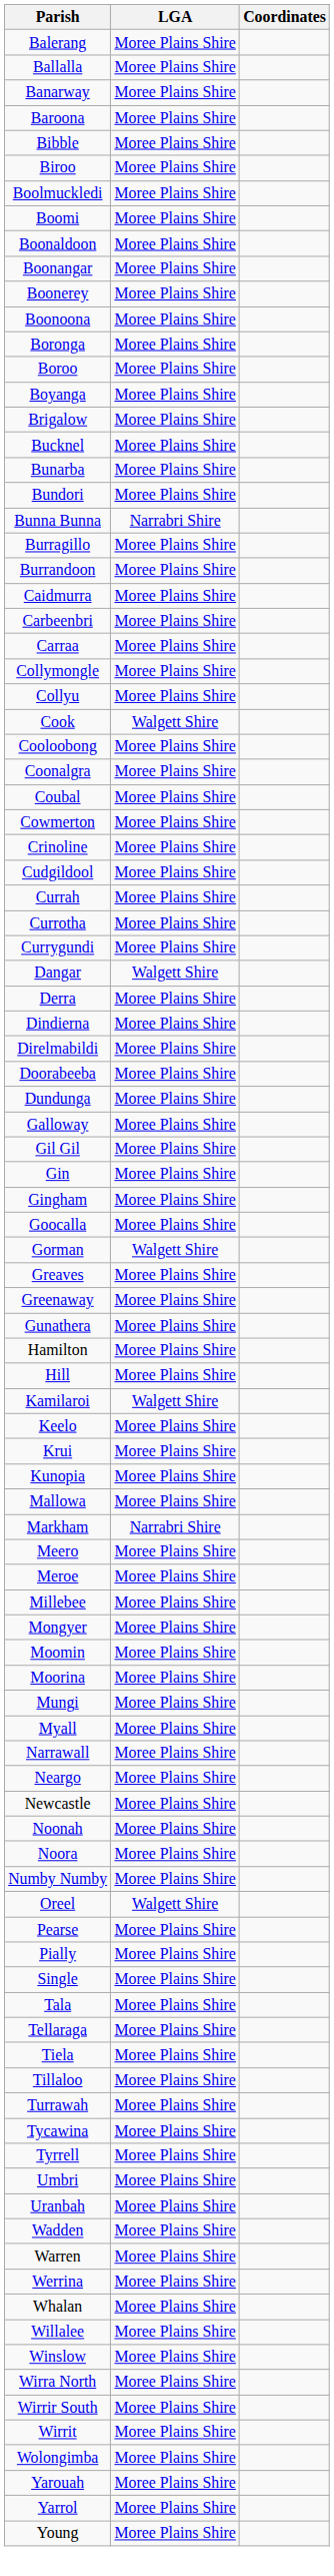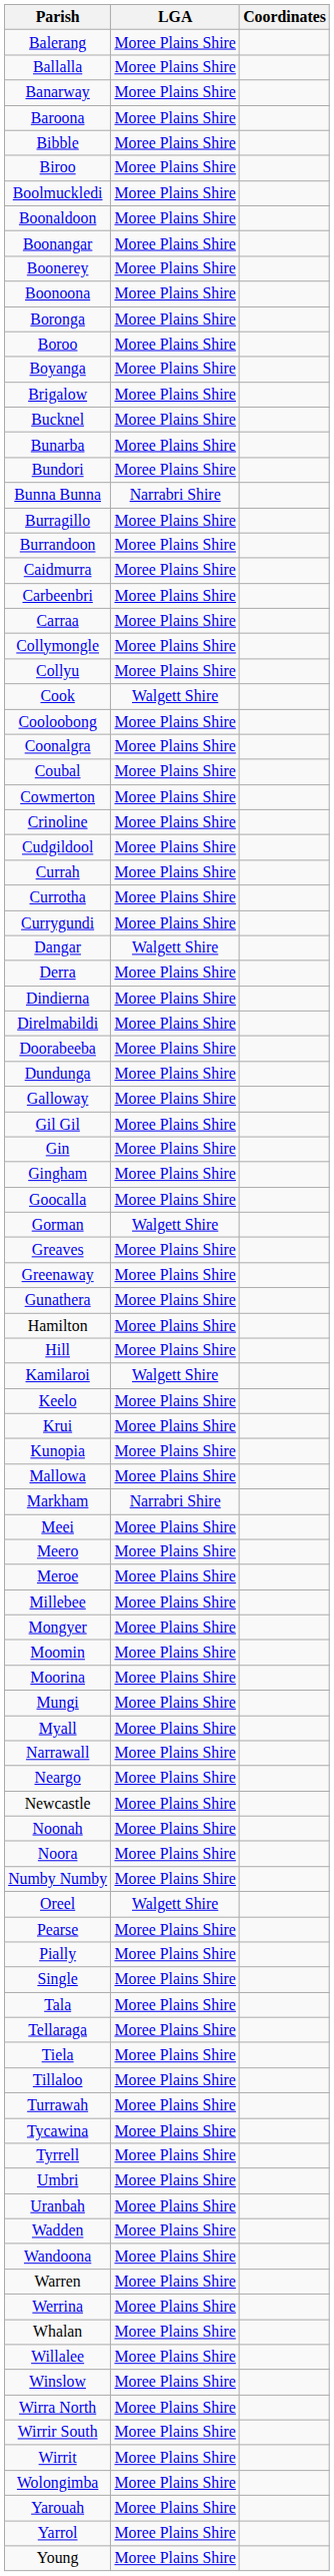 <table class="wikitable" style="text-align:center">
 <tr>
 <th>Parish</th>
 <th>LGA</th>
 <th>Coordinates</th>
 </tr>
 <tr>
 <td><a href='#'>Balerang</a></td>
 <td><a href='#'>Moree Plains Shire</a></td>
 <td></td>
 </tr>
 <tr>
 <td><a href='#'>Ballalla</a></td>
 <td><a href='#'>Moree Plains Shire</a></td>
 <td></td>
 </tr>
 <tr>
 <td><a href='#'>Banarway</a></td>
 <td><a href='#'>Moree Plains Shire</a></td>
 <td></td>
 </tr>
 <tr>
 <td><a href='#'>Baroona</a></td>
 <td><a href='#'>Moree Plains Shire</a></td>
 <td></td>
 </tr>
 <tr>
 <td><a href='#'>Bibble</a></td>
 <td><a href='#'>Moree Plains Shire</a></td>
 <td></td>
 </tr>
 <tr>
 <td><a href='#'>Biroo</a></td>
 <td><a href='#'>Moree Plains Shire</a></td>
 <td></td>
 </tr>
 <tr>
 <td><a href='#'>Boolmuckledi</a></td>
-<td><a href='#'>Moree Plains Shire</a></td>
-<td></td>
-</tr>
-<tr>
-<td><a href='#'>Boomi</a></td>
 <td><a href='#'>Moree Plains Shire</a></td>
 <td></td>
 </tr>
 <tr>
 <td><a href='#'>Boonaldoon</a></td>
 <td><a href='#'>Moree Plains Shire</a></td>
 <td></td>
 </tr>
 <tr>
 <td><a href='#'>Boonangar</a></td>
 <td><a href='#'>Moree Plains Shire</a></td>
 <td></td>
 </tr>
 <tr>
 <td><a href='#'>Boonerey</a></td>
 <td><a href='#'>Moree Plains Shire</a></td>
 <td></td>
 </tr>
 <tr>
 <td><a href='#'>Boonoona</a></td>
 <td><a href='#'>Moree Plains Shire</a></td>
 <td></td>
 </tr>
 <tr>
 <td><a href='#'>Boronga</a></td>
 <td><a href='#'>Moree Plains Shire</a></td>
 <td></td>
 </tr>
 <tr>
 <td><a href='#'>Boroo</a></td>
 <td><a href='#'>Moree Plains Shire</a></td>
 <td></td>
 </tr>
 <tr>
 <td><a href='#'>Boyanga</a></td>
 <td><a href='#'>Moree Plains Shire</a></td>
 <td></td>
 </tr>
 <tr>
 <td><a href='#'>Brigalow</a></td>
 <td><a href='#'>Moree Plains Shire</a></td>
 <td></td>
 </tr>
 <tr>
 <td><a href='#'>Bucknel</a></td>
 <td><a href='#'>Moree Plains Shire</a></td>
 <td></td>
 </tr>
 <tr>
 <td><a href='#'>Bunarba</a></td>
 <td><a href='#'>Moree Plains Shire</a></td>
 <td></td>
 </tr>
 <tr>
 <td><a href='#'>Bundori</a></td>
 <td><a href='#'>Moree Plains Shire</a></td>
 <td></td>
 </tr>
 <tr>
 <td><a href='#'>Bunna Bunna</a></td>
 <td><a href='#'>Narrabri Shire</a></td>
 <td></td>
 </tr>
 <tr>
 <td><a href='#'>Burragillo</a></td>
 <td><a href='#'>Moree Plains Shire</a></td>
 <td></td>
 </tr>
 <tr>
 <td><a href='#'>Burrandoon</a></td>
 <td><a href='#'>Moree Plains Shire</a></td>
 <td></td>
 </tr>
 <tr>
 <td><a href='#'>Caidmurra</a></td>
 <td><a href='#'>Moree Plains Shire</a></td>
 <td></td>
 </tr>
 <tr>
 <td><a href='#'>Carbeenbri</a></td>
 <td><a href='#'>Moree Plains Shire</a></td>
 <td></td>
 </tr>
 <tr>
 <td><a href='#'>Carraa</a></td>
 <td><a href='#'>Moree Plains Shire</a></td>
 <td></td>
 </tr>
 <tr>
 <td><a href='#'>Collymongle</a></td>
 <td><a href='#'>Moree Plains Shire</a></td>
 <td></td>
 </tr>
 <tr>
 <td><a href='#'>Collyu</a></td>
 <td><a href='#'>Moree Plains Shire</a></td>
 <td></td>
 </tr>
 <tr>
 <td><a href='#'>Cook</a></td>
 <td><a href='#'>Walgett Shire</a></td>
 <td></td>
 </tr>
 <tr>
 <td><a href='#'>Cooloobong</a></td>
 <td><a href='#'>Moree Plains Shire</a></td>
 <td></td>
 </tr>
 <tr>
 <td><a href='#'>Coonalgra</a></td>
 <td><a href='#'>Moree Plains Shire</a></td>
 <td></td>
 </tr>
 <tr>
 <td><a href='#'>Coubal</a></td>
 <td><a href='#'>Moree Plains Shire</a></td>
 <td></td>
 </tr>
 <tr>
 <td><a href='#'>Cowmerton</a></td>
 <td><a href='#'>Moree Plains Shire</a></td>
 <td></td>
 </tr>
 <tr>
 <td><a href='#'>Crinoline</a></td>
 <td><a href='#'>Moree Plains Shire</a></td>
 <td></td>
 </tr>
 <tr>
 <td><a href='#'>Cudgildool</a></td>
 <td><a href='#'>Moree Plains Shire</a></td>
 <td></td>
 </tr>
 <tr>
 <td><a href='#'>Currah</a></td>
 <td><a href='#'>Moree Plains Shire</a></td>
 <td></td>
 </tr>
 <tr>
 <td><a href='#'>Currotha</a></td>
 <td><a href='#'>Moree Plains Shire</a></td>
 <td></td>
 </tr>
 <tr>
 <td><a href='#'>Currygundi</a></td>
 <td><a href='#'>Moree Plains Shire</a></td>
 <td></td>
 </tr>
 <tr>
 <td><a href='#'>Dangar</a></td>
 <td><a href='#'>Walgett Shire</a></td>
 <td></td>
 </tr>
 <tr>
 <td><a href='#'>Derra</a></td>
 <td><a href='#'>Moree Plains Shire</a></td>
 <td></td>
 </tr>
 <tr>
 <td><a href='#'>Dindierna</a></td>
 <td><a href='#'>Moree Plains Shire</a></td>
 <td></td>
 </tr>
 <tr>
 <td><a href='#'>Direlmabildi</a></td>
 <td><a href='#'>Moree Plains Shire</a></td>
 <td></td>
 </tr>
 <tr>
 <td><a href='#'>Doorabeeba</a></td>
 <td><a href='#'>Moree Plains Shire</a></td>
 <td></td>
 </tr>
 <tr>
 <td><a href='#'>Dundunga</a></td>
 <td><a href='#'>Moree Plains Shire</a></td>
 <td></td>
 </tr>
 <tr>
 <td><a href='#'>Galloway</a></td>
 <td><a href='#'>Moree Plains Shire</a></td>
 <td></td>
 </tr>
 <tr>
 <td><a href='#'>Gil Gil</a></td>
 <td><a href='#'>Moree Plains Shire</a></td>
 <td></td>
 </tr>
 <tr>
 <td><a href='#'>Gin</a></td>
 <td><a href='#'>Moree Plains Shire</a></td>
 <td></td>
 </tr>
 <tr>
 <td><a href='#'>Gingham</a></td>
 <td><a href='#'>Moree Plains Shire</a></td>
 <td></td>
 </tr>
 <tr>
 <td><a href='#'>Goocalla</a></td>
 <td><a href='#'>Moree Plains Shire</a></td>
 <td></td>
 </tr>
 <tr>
 <td><a href='#'>Gorman</a></td>
 <td><a href='#'>Walgett Shire</a></td>
 <td></td>
 </tr>
 <tr>
 <td><a href='#'>Greaves</a></td>
 <td><a href='#'>Moree Plains Shire</a></td>
 <td></td>
 </tr>
 <tr>
 <td><a href='#'>Greenaway</a></td>
 <td><a href='#'>Moree Plains Shire</a></td>
 <td></td>
 </tr>
 <tr>
 <td><a href='#'>Gunathera</a></td>
 <td><a href='#'>Moree Plains Shire</a></td>
 <td></td>
 </tr>
 <tr>
 <td>Hamilton</td>
 <td><a href='#'>Moree Plains Shire</a></td>
 <td></td>
 </tr>
 <tr>
 <td><a href='#'>Hill</a></td>
 <td><a href='#'>Moree Plains Shire</a></td>
 <td></td>
 </tr>
 <tr>
 <td><a href='#'>Kamilaroi</a></td>
 <td><a href='#'>Walgett Shire</a></td>
 <td></td>
 </tr>
 <tr>
 <td><a href='#'>Keelo</a></td>
 <td><a href='#'>Moree Plains Shire</a></td>
 <td></td>
 </tr>
 <tr>
 <td><a href='#'>Krui</a></td>
 <td><a href='#'>Moree Plains Shire</a></td>
 <td></td>
 </tr>
 <tr>
 <td><a href='#'>Kunopia</a></td>
 <td><a href='#'>Moree Plains Shire</a></td>
 <td></td>
 </tr>
 <tr>
 <td><a href='#'>Mallowa</a></td>
 <td><a href='#'>Moree Plains Shire</a></td>
 <td></td>
 </tr>
 <tr>
 <td><a href='#'>Markham</a></td>
 <td><a href='#'>Narrabri Shire</a></td>
 <td></td>
 </tr>
 <tr>
+<td><a href='#'>Meei</a></td>
+<td><a href='#'>Moree Plains Shire</a></td>
+<td></td>
+</tr>
+<tr>
 <td><a href='#'>Meero</a></td>
 <td><a href='#'>Moree Plains Shire</a></td>
 <td></td>
 </tr>
 <tr>
 <td><a href='#'>Meroe</a></td>
 <td><a href='#'>Moree Plains Shire</a></td>
 <td></td>
 </tr>
 <tr>
 <td><a href='#'>Millebee</a></td>
 <td><a href='#'>Moree Plains Shire</a></td>
 <td></td>
 </tr>
 <tr>
 <td><a href='#'>Mongyer</a></td>
 <td><a href='#'>Moree Plains Shire</a></td>
 <td></td>
 </tr>
 <tr>
 <td><a href='#'>Moomin</a></td>
 <td><a href='#'>Moree Plains Shire</a></td>
 <td></td>
 </tr>
 <tr>
 <td><a href='#'>Moorina</a></td>
 <td><a href='#'>Moree Plains Shire</a></td>
 <td></td>
 </tr>
 <tr>
 <td><a href='#'>Mungi</a></td>
 <td><a href='#'>Moree Plains Shire</a></td>
 <td></td>
 </tr>
 <tr>
 <td><a href='#'>Myall</a></td>
 <td><a href='#'>Moree Plains Shire</a></td>
 <td></td>
 </tr>
 <tr>
 <td><a href='#'>Narrawall</a></td>
 <td><a href='#'>Moree Plains Shire</a></td>
 <td></td>
 </tr>
 <tr>
 <td><a href='#'>Neargo</a></td>
 <td><a href='#'>Moree Plains Shire</a></td>
 <td></td>
 </tr>
 <tr>
 <td>Newcastle</td>
 <td><a href='#'>Moree Plains Shire</a></td>
 <td></td>
 </tr>
 <tr>
 <td><a href='#'>Noonah</a></td>
 <td><a href='#'>Moree Plains Shire</a></td>
 <td></td>
 </tr>
 <tr>
 <td><a href='#'>Noora</a></td>
 <td><a href='#'>Moree Plains Shire</a></td>
 <td></td>
 </tr>
 <tr>
 <td><a href='#'>Numby Numby</a></td>
 <td><a href='#'>Moree Plains Shire</a></td>
 <td></td>
 </tr>
 <tr>
 <td><a href='#'>Oreel</a></td>
 <td><a href='#'>Walgett Shire</a></td>
 <td></td>
 </tr>
 <tr>
 <td><a href='#'>Pearse</a></td>
 <td><a href='#'>Moree Plains Shire</a></td>
 <td></td>
 </tr>
 <tr>
 <td><a href='#'>Pially</a></td>
 <td><a href='#'>Moree Plains Shire</a></td>
 <td></td>
 </tr>
 <tr>
 <td><a href='#'>Single</a></td>
 <td><a href='#'>Moree Plains Shire</a></td>
 <td></td>
 </tr>
 <tr>
 <td><a href='#'>Tala</a></td>
 <td><a href='#'>Moree Plains Shire</a></td>
 <td></td>
 </tr>
 <tr>
 <td><a href='#'>Tellaraga</a></td>
 <td><a href='#'>Moree Plains Shire</a></td>
 <td></td>
 </tr>
 <tr>
 <td><a href='#'>Tiela</a></td>
 <td><a href='#'>Moree Plains Shire</a></td>
 <td></td>
 </tr>
 <tr>
 <td><a href='#'>Tillaloo</a></td>
 <td><a href='#'>Moree Plains Shire</a></td>
 <td></td>
 </tr>
 <tr>
 <td><a href='#'>Turrawah</a></td>
 <td><a href='#'>Moree Plains Shire</a></td>
 <td></td>
 </tr>
 <tr>
 <td><a href='#'>Tycawina</a></td>
 <td><a href='#'>Moree Plains Shire</a></td>
 <td></td>
 </tr>
 <tr>
 <td><a href='#'>Tyrrell</a></td>
 <td><a href='#'>Moree Plains Shire</a></td>
 <td></td>
 </tr>
 <tr>
 <td><a href='#'>Umbri</a></td>
 <td><a href='#'>Moree Plains Shire</a></td>
 <td></td>
 </tr>
 <tr>
 <td><a href='#'>Uranbah</a></td>
 <td><a href='#'>Moree Plains Shire</a></td>
 <td></td>
 </tr>
 <tr>
 <td><a href='#'>Wadden</a></td>
 <td><a href='#'>Moree Plains Shire</a></td>
 <td></td>
 </tr>
 <tr>
+<td><a href='#'>Wandoona</a></td>
+<td><a href='#'>Moree Plains Shire</a></td>
+<td></td>
+</tr>
+<tr>
 <td>Warren</td>
 <td><a href='#'>Moree Plains Shire</a></td>
 <td></td>
 </tr>
 <tr>
 <td><a href='#'>Werrina</a></td>
 <td><a href='#'>Moree Plains Shire</a></td>
 <td></td>
 </tr>
 <tr>
 <td>Whalan</td>
 <td><a href='#'>Moree Plains Shire</a></td>
 <td></td>
 </tr>
 <tr>
 <td><a href='#'>Willalee</a></td>
 <td><a href='#'>Moree Plains Shire</a></td>
 <td></td>
 </tr>
 <tr>
 <td><a href='#'>Winslow</a></td>
 <td><a href='#'>Moree Plains Shire</a></td>
 <td></td>
 </tr>
 <tr>
 <td><a href='#'>Wirra North</a></td>
 <td><a href='#'>Moree Plains Shire</a></td>
 <td></td>
 </tr>
 <tr>
 <td><a href='#'>Wirrir South</a></td>
 <td><a href='#'>Moree Plains Shire</a></td>
 <td></td>
 </tr>
 <tr>
 <td><a href='#'>Wirrit</a></td>
 <td><a href='#'>Moree Plains Shire</a></td>
 <td></td>
 </tr>
 <tr>
 <td><a href='#'>Wolongimba</a></td>
 <td><a href='#'>Moree Plains Shire</a></td>
 <td></td>
 </tr>
 <tr>
 <td><a href='#'>Yarouah</a></td>
 <td><a href='#'>Moree Plains Shire</a></td>
 <td></td>
 </tr>
 <tr>
 <td><a href='#'>Yarrol</a></td>
 <td><a href='#'>Moree Plains Shire</a></td>
 <td></td>
 </tr>
 <tr>
 <td>Young</td>
 <td><a href='#'>Moree Plains Shire</a></td>
 <td></td>
 </tr>
 </table>
